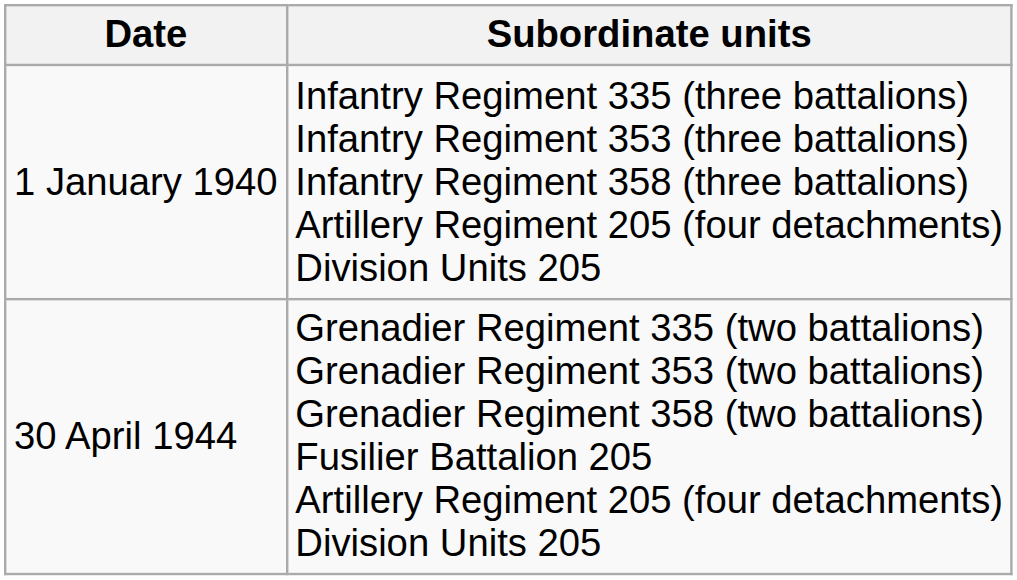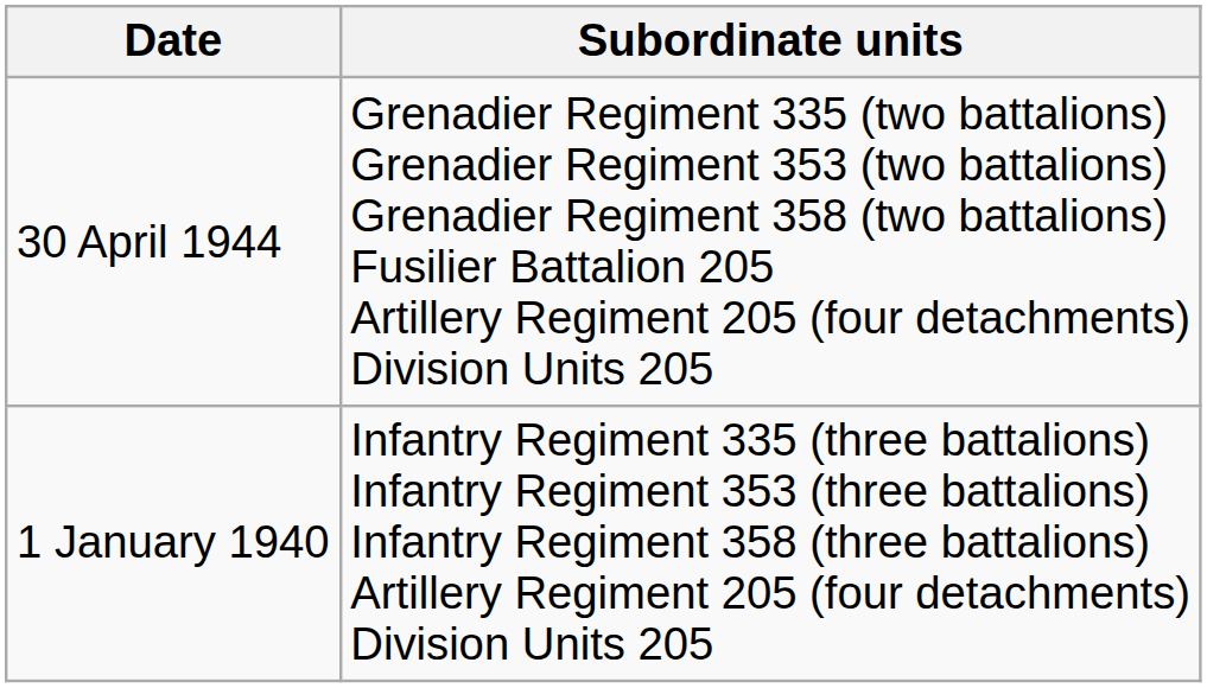 <table class="wikitable">
 <tr>
 <th>Date</th>
 <th>Subordinate units</th>
 </tr>
 <tr>
+<td>30 April 1944</td>
+<td>Grenadier Regiment 335 (two battalions)<br>Grenadier Regiment 353 (two battalions)<br>Grenadier Regiment 358 (two battalions)<br>Fusilier Battalion 205<br>Artillery Regiment 205 (four detachments)<br>Division Units 205</td>
+</tr>
+<tr>
 <td>1 January 1940</td>
 <td>Infantry Regiment 335 (three battalions)<br>Infantry Regiment 353 (three battalions)<br>Infantry Regiment 358 (three battalions)<br>Artillery Regiment 205 (four detachments)<br>Division Units 205</td>
 </tr>
-<tr>
-<td>30 April 1944</td>
-<td>Grenadier Regiment 335 (two battalions)<br>Grenadier Regiment 353 (two battalions)<br>Grenadier Regiment 358 (two battalions)<br>Fusilier Battalion 205<br>Artillery Regiment 205 (four detachments)<br>Division Units 205</td>
-</tr>
 </table>
